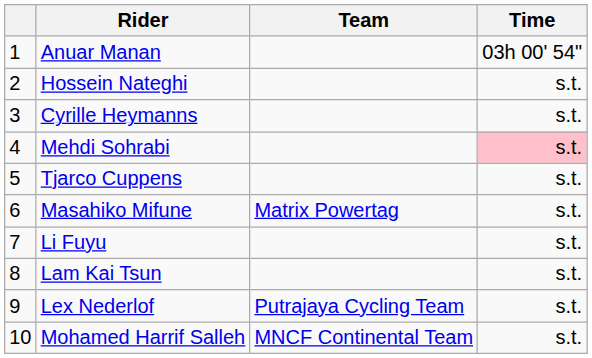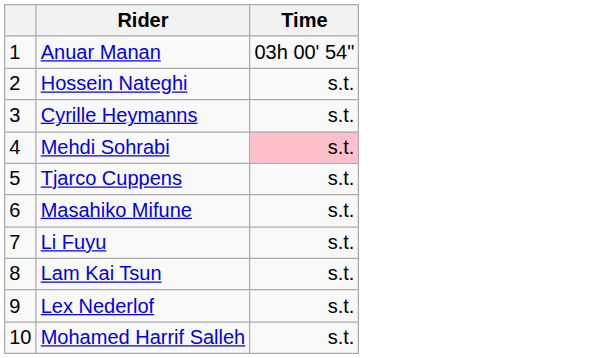 <table class=wikitable>
 <tr>
 <th></th>
 <th>Rider</th>
-<th>Team</th>
 <th>Time</th>
 </tr>
 <tr>
 <td>1</td>
 <td> <a href='#'>Anuar Manan</a> </td>
-<td></td>
 <td align=right>03h 00' 54"</td>
 </tr>
 <tr>
 <td>2</td>
 <td> <a href='#'>Hossein Nateghi</a></td>
-<td></td>
 <td align=right>s.t.</td>
 </tr>
 <tr>
 <td>3</td>
 <td> <a href='#'>Cyrille Heymanns</a></td>
-<td></td>
 <td align=right>s.t.</td>
 </tr>
 <tr>
 <td>4</td>
 <td> <a href='#'>Mehdi Sohrabi</a></td>
-<td></td>
 <td align=right style="background: pink;">s.t.</td>
 </tr>
 <tr>
 <td>5</td>
 <td> <a href='#'>Tjarco Cuppens</a></td>
-<td></td>
 <td align=right>s.t.</td>
 </tr>
 <tr>
 <td>6</td>
 <td> <a href='#'>Masahiko Mifune</a></td>
-<td><a href='#'>Matrix Powertag</a></td>
 <td align=right>s.t.</td>
 </tr>
 <tr>
 <td>7</td>
 <td> <a href='#'>Li Fuyu</a></td>
-<td></td>
 <td align=right>s.t.</td>
 </tr>
 <tr>
 <td>8</td>
 <td> <a href='#'>Lam Kai Tsun</a></td>
-<td></td>
 <td align=right>s.t.</td>
 </tr>
 <tr>
 <td>9</td>
 <td> <a href='#'>Lex Nederlof</a></td>
-<td><a href='#'>Putrajaya Cycling Team</a></td>
 <td align=right>s.t.</td>
 </tr>
 <tr>
 <td>10</td>
 <td> <a href='#'>Mohamed Harrif Salleh</a></td>
-<td><a href='#'>MNCF Continental Team</a></td>
 <td align=right>s.t.</td>
 </tr>
 </table>
